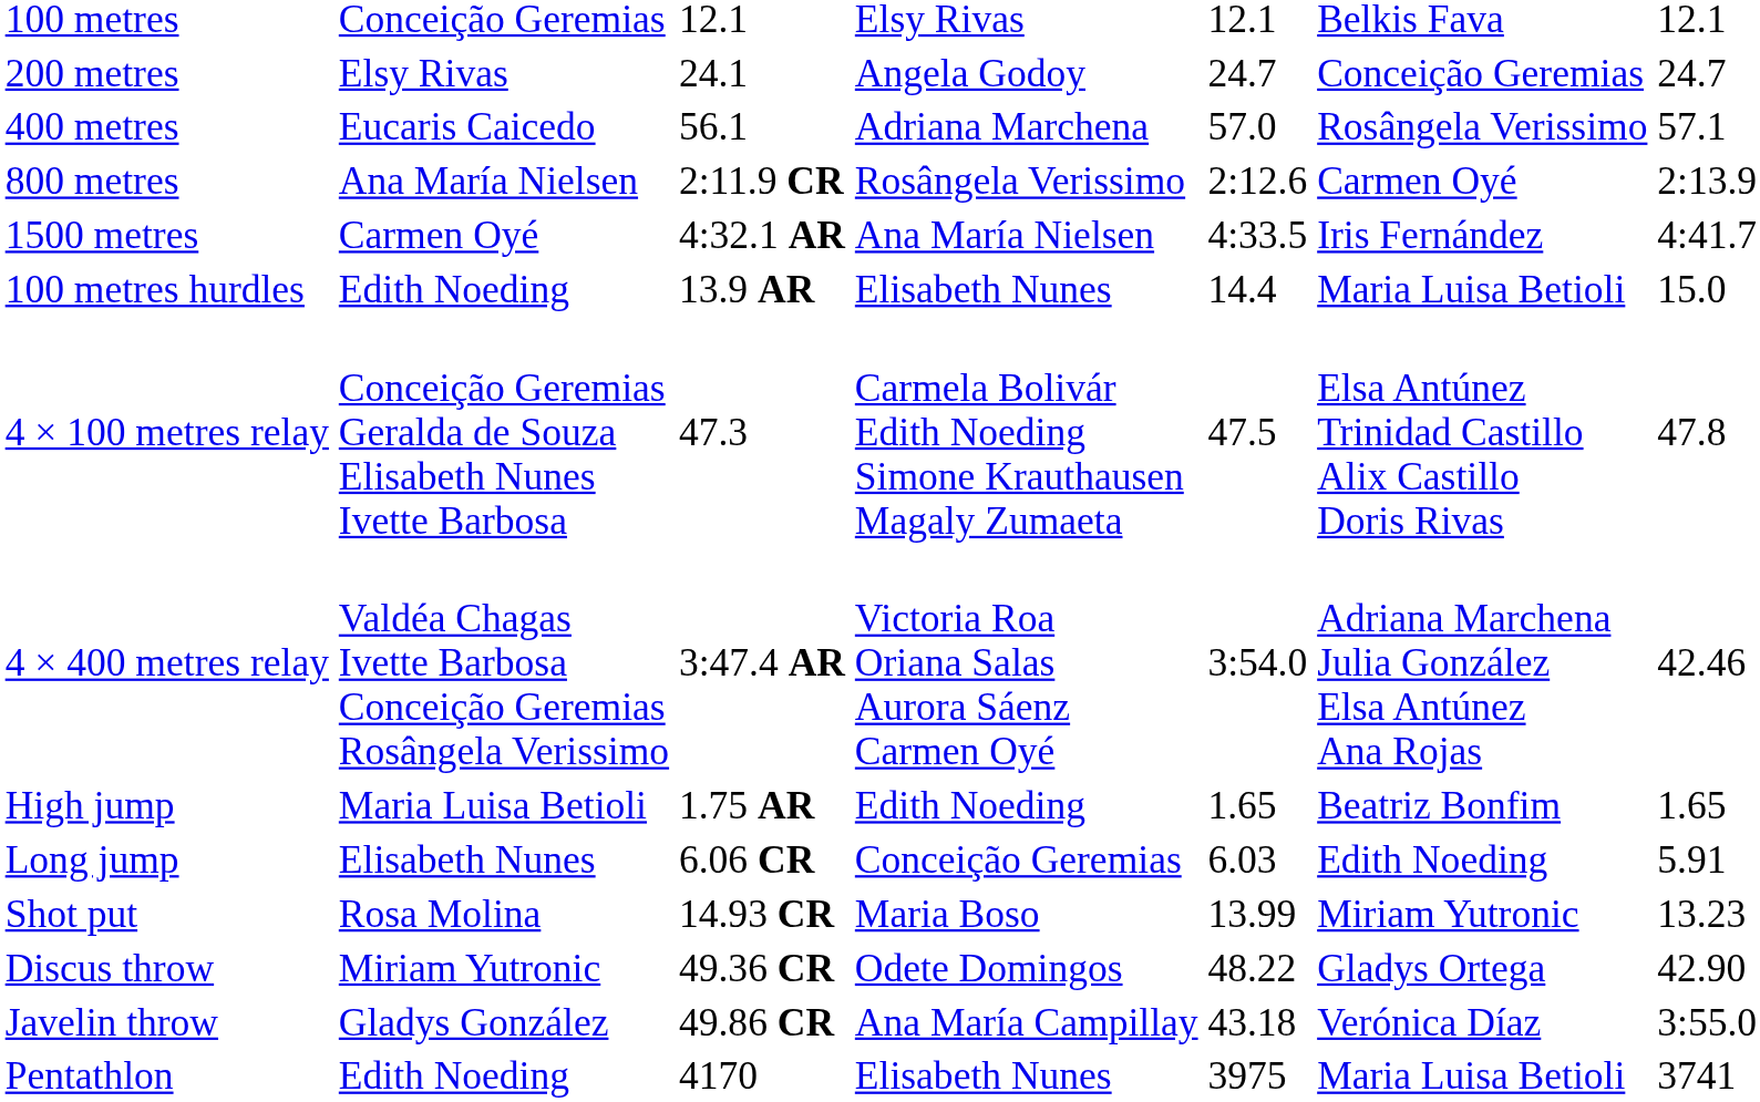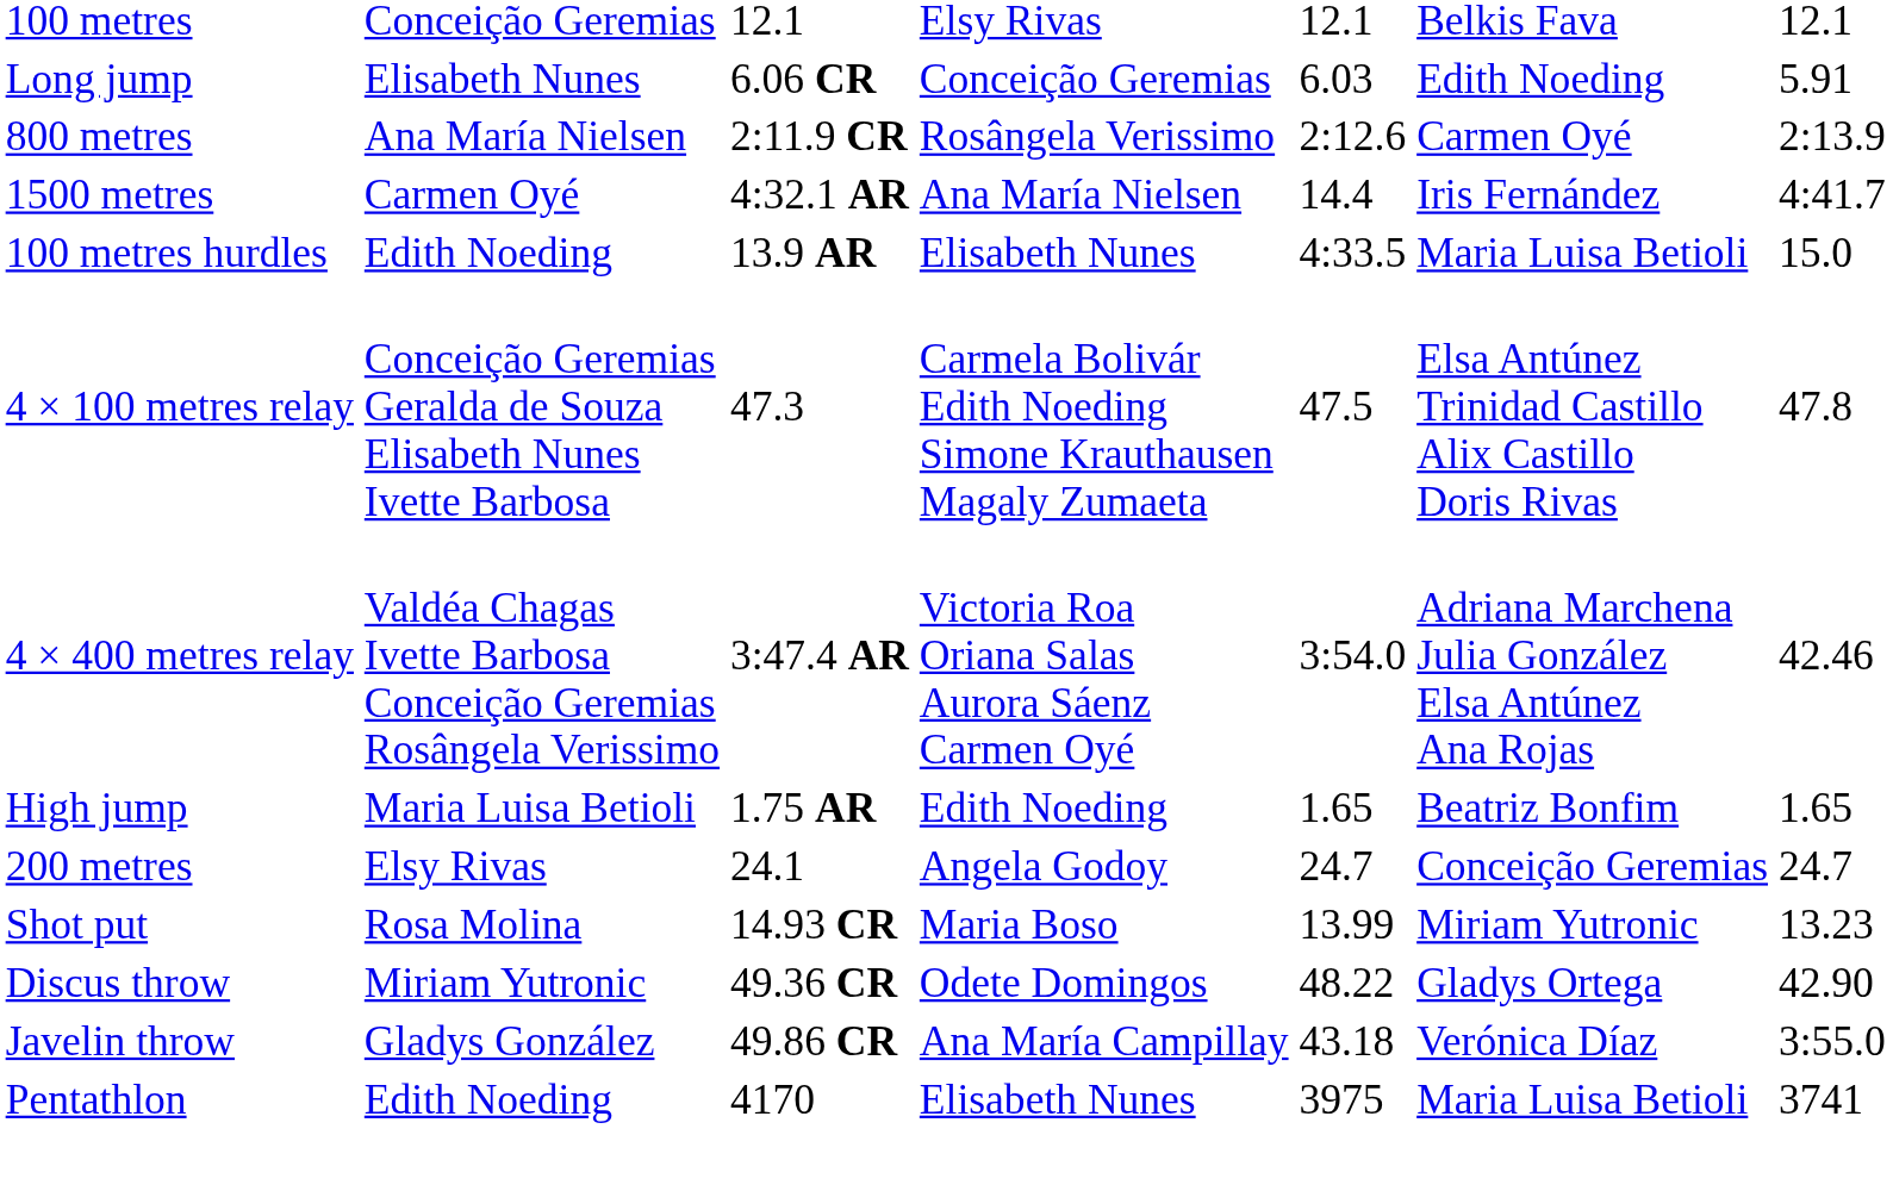 <table>
 <tr>
 <td><a href='#'>100 metres</a></td>
 <td><a href='#'>Conceição Geremias</a><br> </td>
 <td>12.1</td>
 <td><a href='#'>Elsy Rivas</a><br> </td>
 <td>12.1</td>
 <td><a href='#'>Belkis Fava</a><br> </td>
 <td>12.1</td>
 </tr>
 <tr>
-<td><a href='#'>200 metres</a></td>
-<td><a href='#'>Elsy Rivas</a><br> </td>
-<td>24.1</td>
-<td><a href='#'>Angela Godoy</a><br> </td>
-<td>24.7</td>
+<td><a href='#'>Long jump</a></td>
+<td><a href='#'>Elisabeth Nunes</a><br> </td>
+<td>6.06 <strong>CR</strong></td>
 <td><a href='#'>Conceição Geremias</a><br> </td>
-<td>24.7</td>
-</tr>
-<tr>
-<td><a href='#'>400 metres</a></td>
-<td><a href='#'>Eucaris Caicedo</a><br> </td>
-<td>56.1</td>
-<td><a href='#'>Adriana Marchena</a><br> </td>
-<td>57.0</td>
-<td><a href='#'>Rosângela Verissimo</a><br> </td>
-<td>57.1</td>
+<td>6.03</td>
+<td><a href='#'>Edith Noeding</a><br> </td>
+<td>5.91</td>
 </tr>
 <tr>
 <td><a href='#'>800 metres</a></td>
 <td><a href='#'>Ana María Nielsen</a><br> </td>
 <td>2:11.9 <strong>CR</strong></td>
 <td><a href='#'>Rosângela Verissimo</a><br> </td>
 <td>2:12.6</td>
 <td><a href='#'>Carmen Oyé</a><br> </td>
 <td>2:13.9</td>
 </tr>
 <tr>
 <td><a href='#'>1500 metres</a></td>
 <td><a href='#'>Carmen Oyé</a><br> </td>
 <td>4:32.1 <strong>AR</strong></td>
 <td><a href='#'>Ana María Nielsen</a><br> </td>
-<td>4:33.5</td>
+<td>14.4</td>
 <td><a href='#'>Iris Fernández</a><br> </td>
 <td>4:41.7</td>
 </tr>
 <tr>
 <td><a href='#'>100 metres hurdles</a></td>
 <td><a href='#'>Edith Noeding</a><br> </td>
 <td>13.9 <strong>AR</strong></td>
 <td><a href='#'>Elisabeth Nunes</a><br> </td>
-<td>14.4</td>
+<td>4:33.5</td>
 <td><a href='#'>Maria Luisa Betioli</a><br> </td>
 <td>15.0</td>
 </tr>
 <tr>
 <td><a href='#'>4 × 100 metres relay</a></td>
 <td><br><a href='#'>Conceição Geremias</a><br><a href='#'>Geralda de Souza</a><br><a href='#'>Elisabeth Nunes</a><br><a href='#'>Ivette Barbosa</a></td>
 <td>47.3</td>
 <td><br><a href='#'>Carmela Bolivár</a><br><a href='#'>Edith Noeding</a><br><a href='#'>Simone Krauthausen</a><br><a href='#'>Magaly Zumaeta</a></td>
 <td>47.5</td>
 <td><br><a href='#'>Elsa Antúnez</a><br><a href='#'>Trinidad Castillo</a><br><a href='#'>Alix Castillo</a><br><a href='#'>Doris Rivas</a></td>
 <td>47.8</td>
 </tr>
 <tr>
 <td><a href='#'>4 × 400 metres relay</a></td>
 <td><br><a href='#'>Valdéa Chagas</a><br><a href='#'>Ivette Barbosa</a><br><a href='#'>Conceição Geremias</a><br><a href='#'>Rosângela Verissimo</a></td>
 <td>3:47.4 <strong>AR</strong></td>
 <td><br><a href='#'>Victoria Roa</a><br><a href='#'>Oriana Salas</a><br><a href='#'>Aurora Sáenz</a><br><a href='#'>Carmen Oyé</a></td>
 <td>3:54.0</td>
 <td><br><a href='#'>Adriana Marchena</a><br><a href='#'>Julia González</a><br><a href='#'>Elsa Antúnez</a><br><a href='#'>Ana Rojas</a></td>
 <td>42.46</td>
 </tr>
 <tr>
 <td><a href='#'>High jump</a></td>
 <td><a href='#'>Maria Luisa Betioli</a><br> </td>
 <td>1.75 <strong>AR</strong></td>
 <td><a href='#'>Edith Noeding</a><br> </td>
 <td>1.65</td>
 <td><a href='#'>Beatriz Bonfim</a><br> </td>
 <td>1.65</td>
 </tr>
 <tr>
-<td><a href='#'>Long jump</a></td>
-<td><a href='#'>Elisabeth Nunes</a><br> </td>
-<td>6.06 <strong>CR</strong></td>
+<td><a href='#'>200 metres</a></td>
+<td><a href='#'>Elsy Rivas</a><br> </td>
+<td>24.1</td>
+<td><a href='#'>Angela Godoy</a><br> </td>
+<td>24.7</td>
 <td><a href='#'>Conceição Geremias</a><br> </td>
-<td>6.03</td>
-<td><a href='#'>Edith Noeding</a><br> </td>
-<td>5.91</td>
+<td>24.7</td>
 </tr>
 <tr>
 <td><a href='#'>Shot put</a></td>
 <td><a href='#'>Rosa Molina</a><br> </td>
 <td>14.93 <strong>CR</strong></td>
 <td><a href='#'>Maria Boso</a><br> </td>
 <td>13.99</td>
 <td><a href='#'>Miriam Yutronic</a><br> </td>
 <td>13.23</td>
 </tr>
 <tr>
 <td><a href='#'>Discus throw</a></td>
 <td><a href='#'>Miriam Yutronic</a><br> </td>
 <td>49.36 <strong>CR</strong></td>
 <td><a href='#'>Odete Domingos</a><br> </td>
 <td>48.22</td>
 <td><a href='#'>Gladys Ortega</a><br> </td>
 <td>42.90</td>
 </tr>
 <tr>
 <td><a href='#'>Javelin throw</a></td>
 <td><a href='#'>Gladys González</a><br> </td>
 <td>49.86 <strong>CR</strong></td>
 <td><a href='#'>Ana María Campillay</a><br> </td>
 <td>43.18</td>
 <td><a href='#'>Verónica Díaz</a><br> </td>
 <td>3:55.0</td>
 </tr>
 <tr>
 <td><a href='#'>Pentathlon</a></td>
 <td><a href='#'>Edith Noeding</a><br> </td>
 <td>4170</td>
 <td><a href='#'>Elisabeth Nunes</a><br> </td>
 <td>3975</td>
 <td><a href='#'>Maria Luisa Betioli</a><br> </td>
 <td>3741</td>
 </tr>
 </table>
